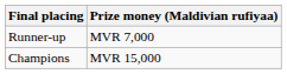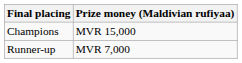 <table class="wikitable">
 <tr>
 <th>Final placing</th>
 <th>Prize money (Maldivian rufiyaa)</th>
 </tr>
 <tr>
+<td>Champions</td>
+<td>MVR 15,000 </td>
+</tr>
+<tr>
 <td>Runner-up</td>
 <td>MVR 7,000  </td>
 </tr>
-<tr>
-<td>Champions</td>
-<td>MVR 15,000 </td>
-</tr>
 </table>
